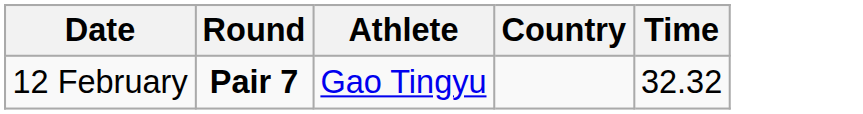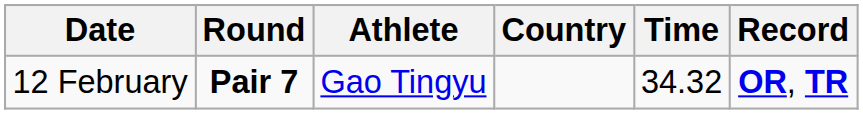 <table class="wikitable" style="text-align:center">
 <tr>
 <th>Date</th>
 <th>Round</th>
 <th>Athlete</th>
 <th>Country</th>
 <th>Time</th>
+<th>Record</th>
 </tr>
 <tr>
 <td>12 February</td>
 <td><strong>Pair 7</strong></td>
 <td align=left><a href='#'>Gao Tingyu</a></td>
 <td align=left></td>
-<td>32.32</td>
+<td>34.32</td>
+<td><strong><a href='#'>OR</a></strong>, <strong><a href='#'>TR</a></strong></td>
 </tr>
 </table>
